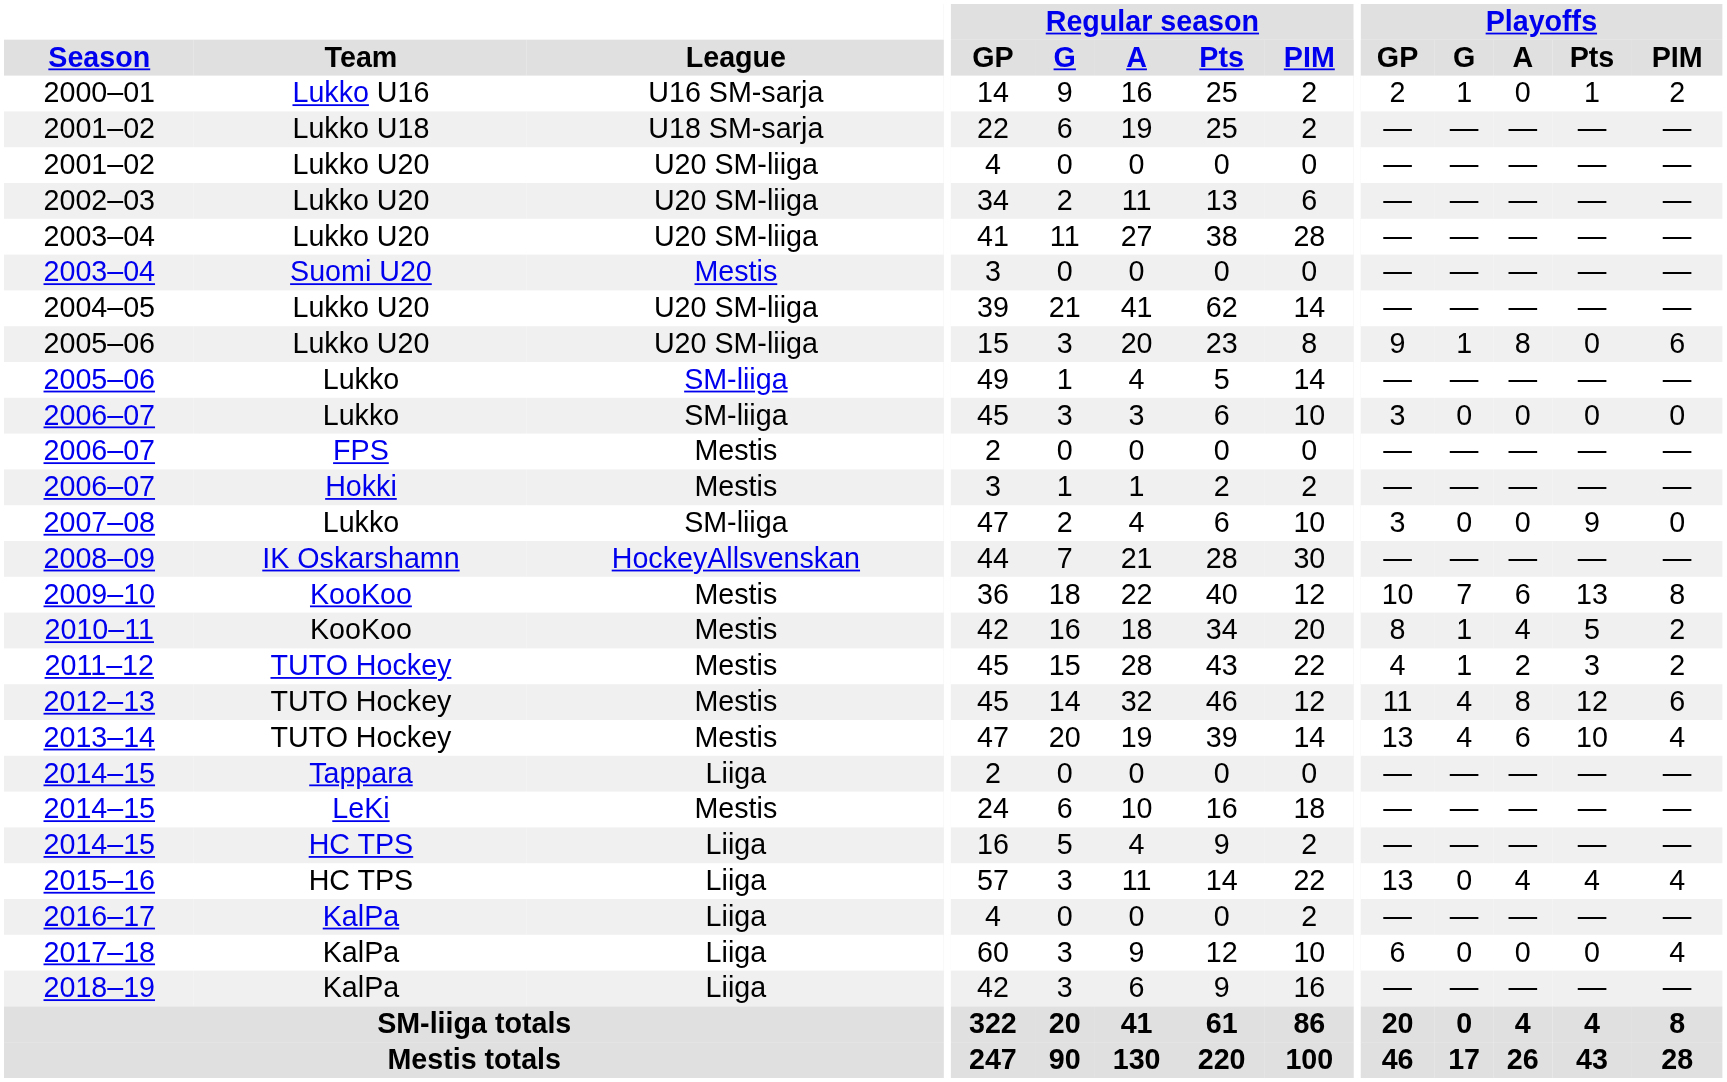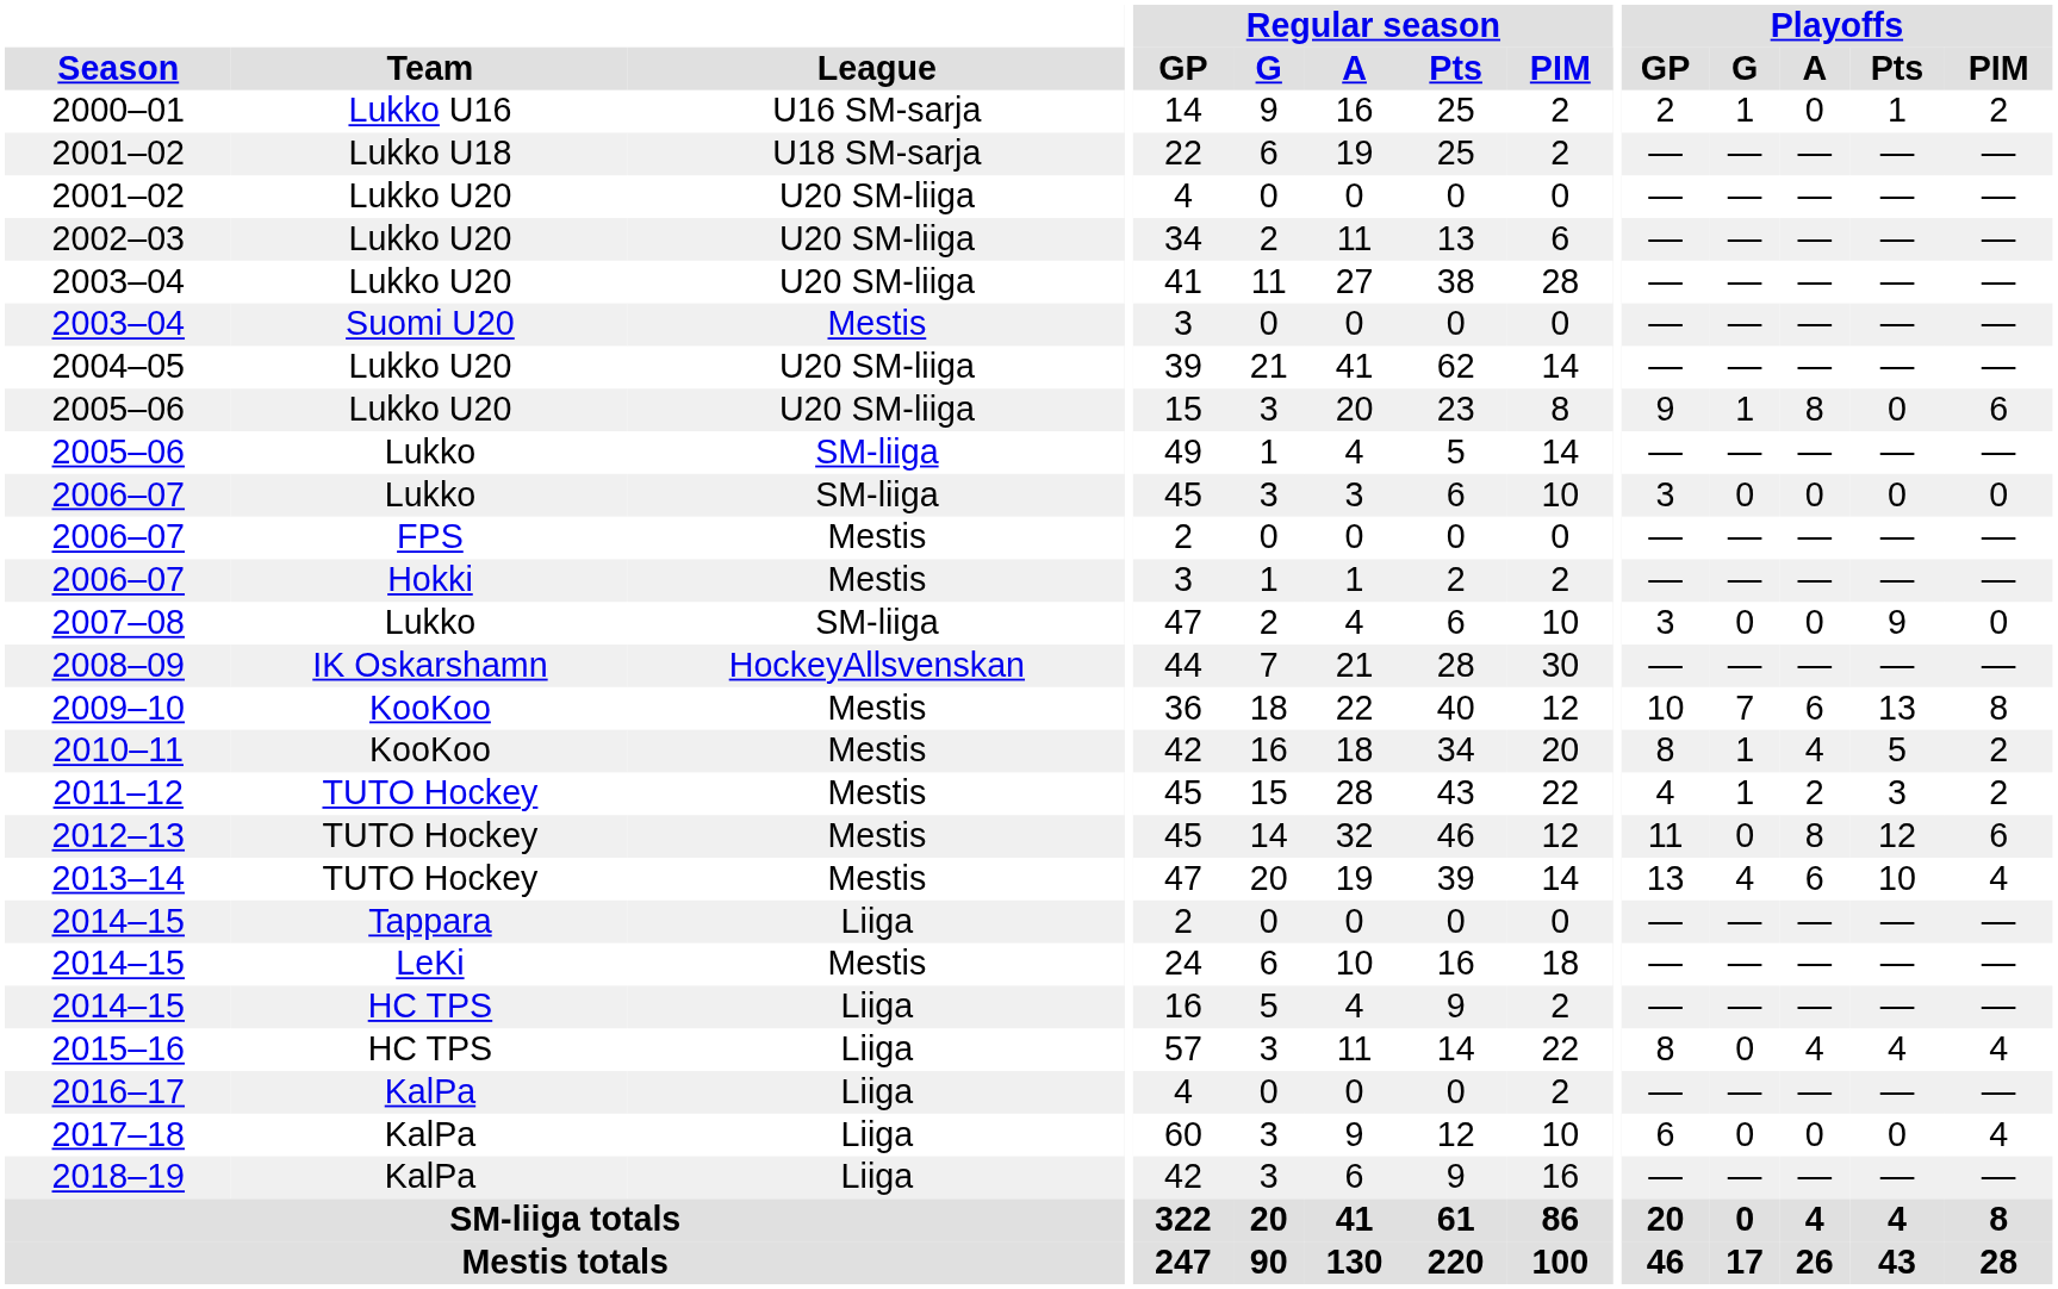 <table border="0" cellpadding="1" cellspacing="0" style="text-align:center; width:60em">
 <tr bgcolor="#e0e0e0">
 <th colspan="3" bgcolor="#ffffff"></th>
 <th rowspan="99" bgcolor="#ffffff"></th>
 <th colspan="5"><a href='#'>Regular season</a></th>
 <th rowspan="99" bgcolor="#ffffff"></th>
 <th colspan="5"><a href='#'>Playoffs</a></th>
 </tr>
 <tr bgcolor="#e0e0e0">
 <th><a href='#'>Season</a></th>
 <th>Team</th>
 <th>League</th>
 <th>GP</th>
 <th><a href='#'>G</a></th>
 <th><a href='#'>A</a></th>
 <th><a href='#'>Pts</a></th>
 <th><a href='#'>PIM</a></th>
 <th>GP</th>
 <th>G</th>
 <th>A</th>
 <th>Pts</th>
 <th>PIM</th>
 </tr>
 <tr>
 <td>2000–01</td>
 <td><a href='#'>Lukko</a> U16</td>
 <td>U16 SM-sarja</td>
 <td>14</td>
 <td>9</td>
 <td>16</td>
 <td>25</td>
 <td>2</td>
 <td>2</td>
 <td>1</td>
 <td>0</td>
 <td>1</td>
 <td>2</td>
 </tr>
 <tr bgcolor="#f0f0f0">
 <td>2001–02</td>
 <td>Lukko U18</td>
 <td>U18 SM-sarja</td>
 <td>22</td>
 <td>6</td>
 <td>19</td>
 <td>25</td>
 <td>2</td>
 <td>—</td>
 <td>—</td>
 <td>—</td>
 <td>—</td>
 <td>—</td>
 </tr>
 <tr>
 <td>2001–02</td>
 <td>Lukko U20</td>
 <td>U20 SM-liiga</td>
 <td>4</td>
 <td>0</td>
 <td>0</td>
 <td>0</td>
 <td>0</td>
 <td>—</td>
 <td>—</td>
 <td>—</td>
 <td>—</td>
 <td>—</td>
 </tr>
 <tr bgcolor="#f0f0f0">
 <td>2002–03</td>
 <td>Lukko U20</td>
 <td>U20 SM-liiga</td>
 <td>34</td>
 <td>2</td>
 <td>11</td>
 <td>13</td>
 <td>6</td>
 <td>—</td>
 <td>—</td>
 <td>—</td>
 <td>—</td>
 <td>—</td>
 </tr>
 <tr>
 <td>2003–04</td>
 <td>Lukko U20</td>
 <td>U20 SM-liiga</td>
 <td>41</td>
 <td>11</td>
 <td>27</td>
 <td>38</td>
 <td>28</td>
 <td>—</td>
 <td>—</td>
 <td>—</td>
 <td>—</td>
 <td>—</td>
 </tr>
 <tr bgcolor="#f0f0f0">
 <td><a href='#'>2003–04</a></td>
 <td><a href='#'>Suomi U20</a></td>
 <td><a href='#'>Mestis</a></td>
 <td>3</td>
 <td>0</td>
 <td>0</td>
 <td>0</td>
 <td>0</td>
 <td>—</td>
 <td>—</td>
 <td>—</td>
 <td>—</td>
 <td>—</td>
 </tr>
 <tr>
 <td>2004–05</td>
 <td>Lukko U20</td>
 <td>U20 SM-liiga</td>
 <td>39</td>
 <td>21</td>
 <td>41</td>
 <td>62</td>
 <td>14</td>
 <td>—</td>
 <td>—</td>
 <td>—</td>
 <td>—</td>
 <td>—</td>
 </tr>
 <tr bgcolor="#f0f0f0">
 <td>2005–06</td>
 <td>Lukko U20</td>
 <td>U20 SM-liiga</td>
 <td>15</td>
 <td>3</td>
 <td>20</td>
 <td>23</td>
 <td>8</td>
 <td>9</td>
 <td>1</td>
 <td>8</td>
 <td>0</td>
 <td>6</td>
 </tr>
 <tr>
 <td><a href='#'>2005–06</a></td>
 <td>Lukko</td>
 <td><a href='#'>SM-liiga</a></td>
 <td>49</td>
 <td>1</td>
 <td>4</td>
 <td>5</td>
 <td>14</td>
 <td>—</td>
 <td>—</td>
 <td>—</td>
 <td>—</td>
 <td>—</td>
 </tr>
 <tr bgcolor="#f0f0f0">
 <td><a href='#'>2006–07</a></td>
 <td>Lukko</td>
 <td>SM-liiga</td>
 <td>45</td>
 <td>3</td>
 <td>3</td>
 <td>6</td>
 <td>10</td>
 <td>3</td>
 <td>0</td>
 <td>0</td>
 <td>0</td>
 <td>0</td>
 </tr>
 <tr>
 <td><a href='#'>2006–07</a></td>
 <td><a href='#'>FPS</a></td>
 <td>Mestis</td>
 <td>2</td>
 <td>0</td>
 <td>0</td>
 <td>0</td>
 <td>0</td>
 <td>—</td>
 <td>—</td>
 <td>—</td>
 <td>—</td>
 <td>—</td>
 </tr>
 <tr bgcolor="#f0f0f0">
 <td><a href='#'>2006–07</a></td>
 <td><a href='#'>Hokki</a></td>
 <td>Mestis</td>
 <td>3</td>
 <td>1</td>
 <td>1</td>
 <td>2</td>
 <td>2</td>
 <td>—</td>
 <td>—</td>
 <td>—</td>
 <td>—</td>
 <td>—</td>
 </tr>
 <tr>
 <td><a href='#'>2007–08</a></td>
 <td>Lukko</td>
 <td>SM-liiga</td>
 <td>47</td>
 <td>2</td>
 <td>4</td>
 <td>6</td>
 <td>10</td>
 <td>3</td>
 <td>0</td>
 <td>0</td>
 <td>9</td>
 <td>0</td>
 </tr>
 <tr bgcolor="#f0f0f0">
 <td><a href='#'>2008–09</a></td>
 <td><a href='#'>IK Oskarshamn</a></td>
 <td><a href='#'>HockeyAllsvenskan</a></td>
 <td>44</td>
 <td>7</td>
 <td>21</td>
 <td>28</td>
 <td>30</td>
 <td>—</td>
 <td>—</td>
 <td>—</td>
 <td>—</td>
 <td>—</td>
 </tr>
 <tr>
 <td><a href='#'>2009–10</a></td>
 <td><a href='#'>KooKoo</a></td>
 <td>Mestis</td>
 <td>36</td>
 <td>18</td>
 <td>22</td>
 <td>40</td>
 <td>12</td>
 <td>10</td>
 <td>7</td>
 <td>6</td>
 <td>13</td>
 <td>8</td>
 </tr>
 <tr bgcolor="#f0f0f0">
 <td><a href='#'>2010–11</a></td>
 <td>KooKoo</td>
 <td>Mestis</td>
 <td>42</td>
 <td>16</td>
 <td>18</td>
 <td>34</td>
 <td>20</td>
 <td>8</td>
 <td>1</td>
 <td>4</td>
 <td>5</td>
 <td>2</td>
 </tr>
 <tr>
 <td><a href='#'>2011–12</a></td>
 <td><a href='#'>TUTO Hockey</a></td>
 <td>Mestis</td>
 <td>45</td>
 <td>15</td>
 <td>28</td>
 <td>43</td>
 <td>22</td>
 <td>4</td>
 <td>1</td>
 <td>2</td>
 <td>3</td>
 <td>2</td>
 </tr>
 <tr bgcolor="#f0f0f0">
 <td><a href='#'>2012–13</a></td>
 <td>TUTO Hockey</td>
 <td>Mestis</td>
 <td>45</td>
 <td>14</td>
 <td>32</td>
 <td>46</td>
 <td>12</td>
 <td>11</td>
-<td>4</td>
+<td>0</td>
 <td>8</td>
 <td>12</td>
 <td>6</td>
 </tr>
 <tr>
 <td><a href='#'>2013–14</a></td>
 <td>TUTO Hockey</td>
 <td>Mestis</td>
 <td>47</td>
 <td>20</td>
 <td>19</td>
 <td>39</td>
 <td>14</td>
 <td>13</td>
 <td>4</td>
 <td>6</td>
 <td>10</td>
 <td>4</td>
 </tr>
 <tr bgcolor="#f0f0f0">
 <td><a href='#'>2014–15</a></td>
 <td><a href='#'>Tappara</a></td>
 <td>Liiga</td>
 <td>2</td>
 <td>0</td>
 <td>0</td>
 <td>0</td>
 <td>0</td>
 <td>—</td>
 <td>—</td>
 <td>—</td>
 <td>—</td>
 <td>—</td>
 </tr>
 <tr>
 <td><a href='#'>2014–15</a></td>
 <td><a href='#'>LeKi</a></td>
 <td>Mestis</td>
 <td>24</td>
 <td>6</td>
 <td>10</td>
 <td>16</td>
 <td>18</td>
 <td>—</td>
 <td>—</td>
 <td>—</td>
 <td>—</td>
 <td>—</td>
 </tr>
 <tr bgcolor="#f0f0f0">
 <td><a href='#'>2014–15</a></td>
 <td><a href='#'>HC TPS</a></td>
 <td>Liiga</td>
 <td>16</td>
 <td>5</td>
 <td>4</td>
 <td>9</td>
 <td>2</td>
 <td>—</td>
 <td>—</td>
 <td>—</td>
 <td>—</td>
 <td>—</td>
 </tr>
 <tr>
 <td><a href='#'>2015–16</a></td>
 <td>HC TPS</td>
 <td>Liiga</td>
 <td>57</td>
 <td>3</td>
 <td>11</td>
 <td>14</td>
 <td>22</td>
-<td>13</td>
+<td>8</td>
 <td>0</td>
 <td>4</td>
 <td>4</td>
 <td>4</td>
 </tr>
 <tr bgcolor="#f0f0f0">
 <td><a href='#'>2016–17</a></td>
 <td><a href='#'>KalPa</a></td>
 <td>Liiga</td>
 <td>4</td>
 <td>0</td>
 <td>0</td>
 <td>0</td>
 <td>2</td>
 <td>—</td>
 <td>—</td>
 <td>—</td>
 <td>—</td>
 <td>—</td>
 </tr>
 <tr>
 <td><a href='#'>2017–18</a></td>
 <td>KalPa</td>
 <td>Liiga</td>
 <td>60</td>
 <td>3</td>
 <td>9</td>
 <td>12</td>
 <td>10</td>
 <td>6</td>
 <td>0</td>
 <td>0</td>
 <td>0</td>
 <td>4</td>
 </tr>
 <tr bgcolor="#f0f0f0">
 <td><a href='#'>2018–19</a></td>
 <td>KalPa</td>
 <td>Liiga</td>
 <td>42</td>
 <td>3</td>
 <td>6</td>
 <td>9</td>
 <td>16</td>
 <td>—</td>
 <td>—</td>
 <td>—</td>
 <td>—</td>
 <td>—</td>
 </tr>
 <tr>
 </tr>
 <tr ALIGN="center" bgcolor="#e0e0e0">
 <th colspan="3">SM-liiga totals</th>
 <th ALIGN="center">322</th>
 <th ALIGN="center">20</th>
 <th ALIGN="center">41</th>
 <th ALIGN="center">61</th>
 <th ALIGN="center">86</th>
 <th ALIGN="center">20</th>
 <th ALIGN="center">0</th>
 <th ALIGN="center">4</th>
 <th ALIGN="center">4</th>
 <th ALIGN="center">8</th>
 </tr>
 <tr>
 </tr>
 <tr ALIGN="center" bgcolor="#e0e0e0">
 <th colspan="3">Mestis totals</th>
 <th ALIGN="center">247</th>
 <th ALIGN="center">90</th>
 <th ALIGN="center">130</th>
 <th ALIGN="center">220</th>
 <th ALIGN="center">100</th>
 <th ALIGN="center">46</th>
 <th ALIGN="center">17</th>
 <th ALIGN="center">26</th>
 <th ALIGN="center">43</th>
 <th ALIGN="center">28</th>
 </tr>
 </table>
